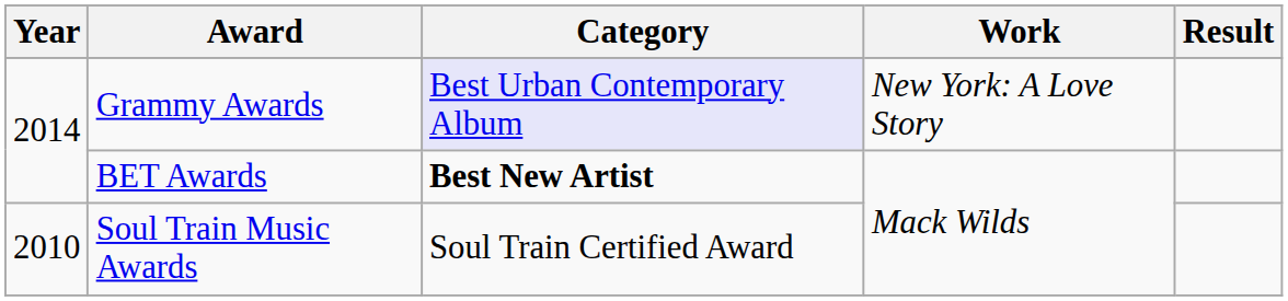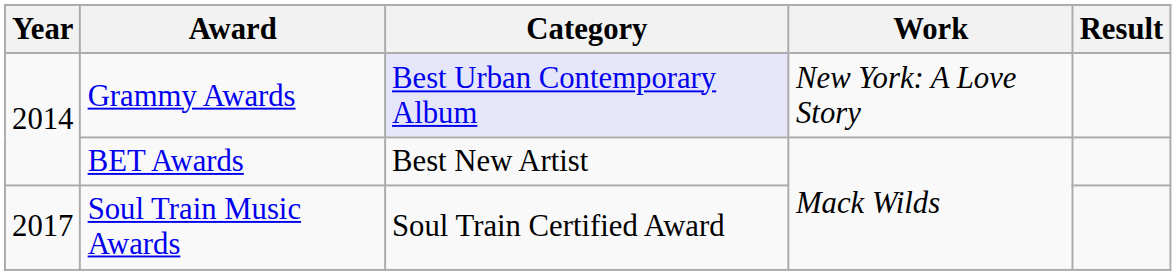 <table class="wikitable Sortable">
 <tr>
 <th>Year</th>
 <th>Award</th>
 <th>Category</th>
 <th>Work</th>
 <th>Result</th>
 </tr>
 <tr>
 <td rowspan="2">2014</td>
 <td><a href='#'>Grammy Awards</a></td>
 <td style="background: lavender;"><a href='#'>Best Urban Contemporary Album</a></td>
 <td><em>New York: A Love Story</em></td>
 <td></td>
 </tr>
 <tr>
 <td><a href='#'>BET Awards</a></td>
-<td><strong>Best New Artist</strong></td>
+<td>Best New Artist</td>
 <td rowspan="2"><em>Mack Wilds</em></td>
 <td></td>
 </tr>
 <tr>
-<td>2010</td>
+<td>2017</td>
 <td><a href='#'>Soul Train Music Awards</a></td>
 <td>Soul Train Certified Award</td>
 <td></td>
 </tr>
 </table>
